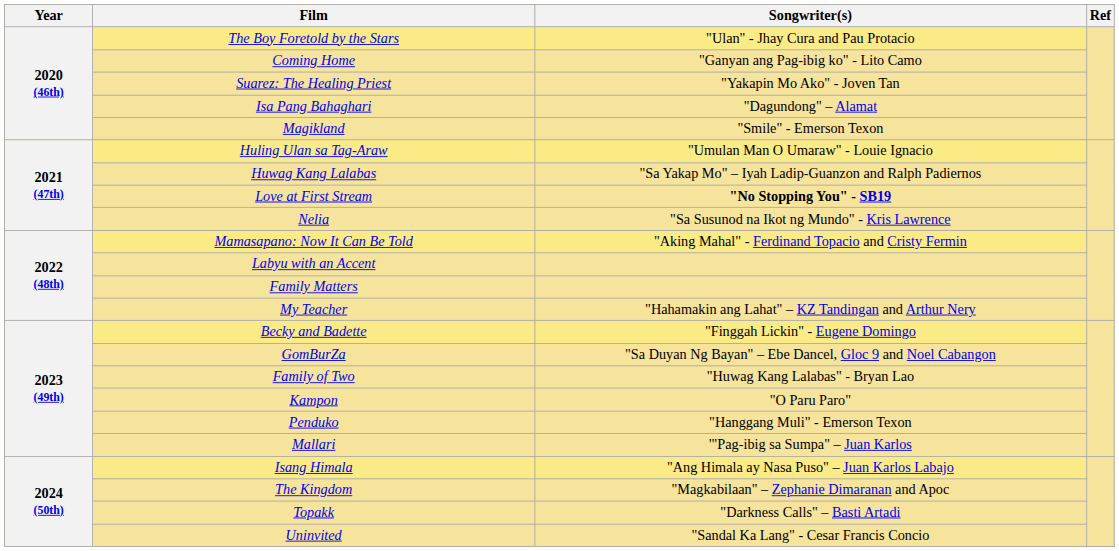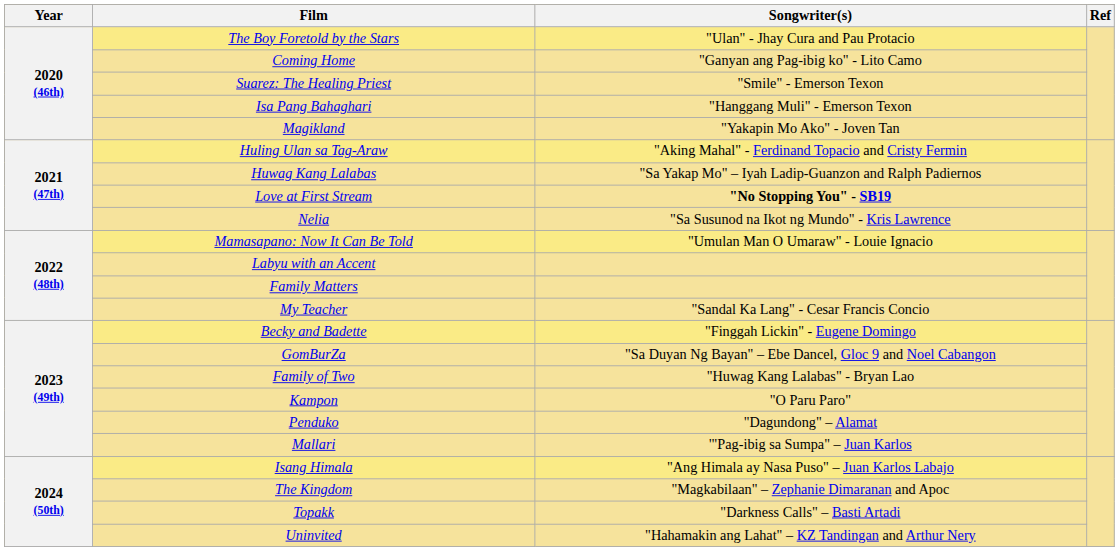 <table class="wikitable" rowspan=2 style="text-align: center; background: #f6e39c">
 <tr style="background:#bebebe;">
 <th scope="col" style="width:8%;">Year</th>
 <th scope="col" style="width:40%;">Film</th>
 <th scope="col" style="width:50%;">Songwriter(s)</th>
 <th scope="col" style="width:2%;">Ref</th>
 </tr>
 <tr>
 <th scope="row" style="text-align:center" rowspan=5>2020 <br><small><a href='#'>(46th)</a> </small></th>
 <td style="background:#FAEB86"><em><a href='#'>The Boy Foretold by the Stars</a></em></td>
 <td style="background:#FAEB86">"Ulan" - Jhay Cura and Pau Protacio</td>
 <td rowspan=5></td>
 </tr>
 <tr>
 <td><em><a href='#'>Coming Home</a></em></td>
 <td>"Ganyan ang Pag-ibig ko" - Lito Camo</td>
 </tr>
 <tr>
 <td><em><a href='#'>Suarez: The Healing Priest</a></em></td>
-<td>"Yakapin Mo Ako" - Joven Tan</td>
+<td>"Smile" - Emerson Texon</td>
 </tr>
 <tr>
 <td><em><a href='#'>Isa Pang Bahaghari</a></em></td>
-<td>"Dagundong" – <a href='#'>Alamat</a></td>
+<td>"Hanggang Muli" - Emerson Texon</td>
 </tr>
 <tr>
 <td><em><a href='#'>Magikland</a></em></td>
-<td>"Smile" - Emerson Texon</td>
+<td>"Yakapin Mo Ako" - Joven Tan</td>
 </tr>
 <tr>
 <th scope="row" style="text-align:center" rowspan=4>2021 <br><small><a href='#'>(47th)</a> </small></th>
 <td style="background:#FAEB86"><em><a href='#'>Huling Ulan sa Tag-Araw</a></em></td>
-<td style="background:#FAEB86">"Umulan Man O Umaraw" - Louie Ignacio</td>
+<td style="background:#FAEB86">"Aking Mahal" - <a href='#'>Ferdinand Topacio</a> and <a href='#'>Cristy Fermin</a></td>
 <td rowspan=4></td>
 </tr>
 <tr>
 <td><em><a href='#'>Huwag Kang Lalabas</a></em></td>
 <td>"Sa Yakap Mo" – Iyah Ladip-Guanzon and Ralph Padiernos</td>
 </tr>
 <tr>
 <td><em><a href='#'>Love at First Stream</a></em></td>
 <td><strong>"No Stopping You" - <a href='#'>SB19</a></strong></td>
 </tr>
 <tr>
 <td><em><a href='#'>Nelia</a></em></td>
 <td>"Sa Susunod na Ikot ng Mundo" - <a href='#'>Kris Lawrence</a></td>
 </tr>
 <tr>
 <th scope="row" style="text-align:center" rowspan=4>2022 <br><small><a href='#'>(48th)</a> </small></th>
 <td style="background:#FAEB86"><em><a href='#'>Mamasapano: Now It Can Be Told</a></em></td>
-<td style="background:#FAEB86">"Aking Mahal" - <a href='#'>Ferdinand Topacio</a> and <a href='#'>Cristy Fermin</a></td>
+<td style="background:#FAEB86">"Umulan Man O Umaraw" - Louie Ignacio</td>
 <td rowspan=4></td>
 </tr>
 <tr>
 <td><em><a href='#'>Labyu with an Accent</a></em></td>
 <td></td>
 </tr>
 <tr>
 <td><em><a href='#'>Family Matters</a></em></td>
 <td></td>
 </tr>
 <tr>
 <td><em><a href='#'>My Teacher</a></em></td>
-<td>"Hahamakin ang Lahat" – <a href='#'>KZ Tandingan</a> and <a href='#'>Arthur Nery</a></td>
+<td>"Sandal Ka Lang" - Cesar Francis Concio</td>
 </tr>
 <tr>
 <th scope="row" style="text-align:center" rowspan=6>2023 <br><small><a href='#'>(49th)</a> </small></th>
 <td style="background:#FAEB86"><em><a href='#'>Becky and Badette</a></em></td>
 <td style="background:#FAEB86">"Finggah Lickin" - <a href='#'>Eugene Domingo</a></td>
 <td rowspan=6></td>
 </tr>
 <tr>
 <td><em><a href='#'>GomBurZa</a></em></td>
 <td>"Sa Duyan Ng Bayan" – Ebe Dancel, <a href='#'>Gloc 9</a> and <a href='#'>Noel Cabangon</a></td>
 </tr>
 <tr>
 <td><em><a href='#'>Family of Two</a></em></td>
 <td>"Huwag Kang Lalabas" - Bryan Lao</td>
 </tr>
 <tr>
 <td><em><a href='#'>Kampon</a></em></td>
 <td>"O Paru Paro"</td>
 </tr>
 <tr>
 <td><em><a href='#'>Penduko</a></em></td>
-<td>"Hanggang Muli" - Emerson Texon</td>
+<td>"Dagundong" – <a href='#'>Alamat</a></td>
 </tr>
 <tr>
 <td><em><a href='#'>Mallari</a></em></td>
 <td>'"Pag-ibig sa Sumpa" – <a href='#'>Juan Karlos</a></td>
 </tr>
 <tr>
 <th scope="row" style="text-align:center" rowspan=4>2024 <br><small><a href='#'>(50th)</a> </small></th>
 <td style="background:#FAEB86"><em><a href='#'>Isang Himala</a></em></td>
 <td style="background:#FAEB86">"Ang Himala ay Nasa Puso" – <a href='#'>Juan Karlos Labajo</a></td>
 <td rowspan=4></td>
 </tr>
 <tr>
 <td><em><a href='#'>The Kingdom</a></em></td>
 <td>"Magkabilaan" – <a href='#'>Zephanie Dimaranan</a> and Apoc</td>
 </tr>
 <tr>
 <td><em><a href='#'>Topakk</a></em></td>
 <td>"Darkness Calls" – <a href='#'>Basti Artadi</a></td>
 </tr>
 <tr>
 <td><em><a href='#'>Uninvited</a></em></td>
-<td>"Sandal Ka Lang" - Cesar Francis Concio</td>
+<td>"Hahamakin ang Lahat" – <a href='#'>KZ Tandingan</a> and <a href='#'>Arthur Nery</a></td>
 </tr>
 </table>
